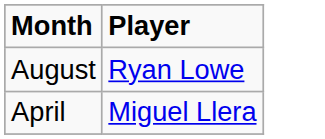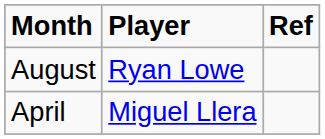 <table class="wikitable">
 <tr>
 <td><strong>Month</strong></td>
 <td><strong>Player</strong></td>
+<td><strong>Ref</strong></td>
 </tr>
 <tr>
 <td>August</td>
 <td> <a href='#'>Ryan Lowe</a></td>
+<td></td>
 </tr>
 <tr>
 <td>April</td>
 <td> <a href='#'>Miguel Llera</a></td>
+<td></td>
 </tr>
 </table>
